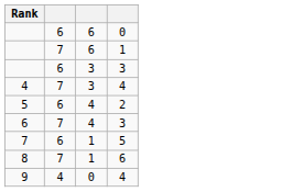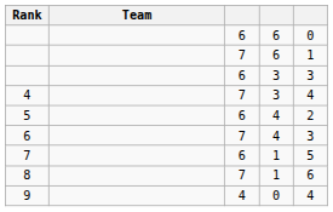 <table class="wikitable" style="text-align: center;">
 <tr>
 <th width=40>Rank</th>
+<th width=180>Team</th>
 <th width=30></th>
 <th width=30></th>
 <th width=30></th>
 </tr>
 <tr>
 <td></td>
+<td align=left></td>
 <td>6</td>
 <td>6</td>
 <td>0</td>
 </tr>
 <tr>
 <td></td>
+<td align=left></td>
 <td>7</td>
 <td>6</td>
 <td>1</td>
 </tr>
 <tr>
 <td></td>
+<td align=left></td>
 <td>6</td>
 <td>3</td>
 <td>3</td>
 </tr>
 <tr>
 <td>4</td>
+<td align=left></td>
 <td>7</td>
 <td>3</td>
 <td>4</td>
 </tr>
 <tr>
 <td>5</td>
+<td align=left></td>
 <td>6</td>
 <td>4</td>
 <td>2</td>
 </tr>
 <tr>
 <td>6</td>
+<td align=left></td>
 <td>7</td>
 <td>4</td>
 <td>3</td>
 </tr>
 <tr>
 <td>7</td>
+<td align=left></td>
 <td>6</td>
 <td>1</td>
 <td>5</td>
 </tr>
 <tr>
 <td>8</td>
+<td align=left></td>
 <td>7</td>
 <td>1</td>
 <td>6</td>
 </tr>
 <tr>
 <td>9</td>
+<td align=left></td>
 <td>4</td>
 <td>0</td>
 <td>4</td>
 </tr>
 </table>
